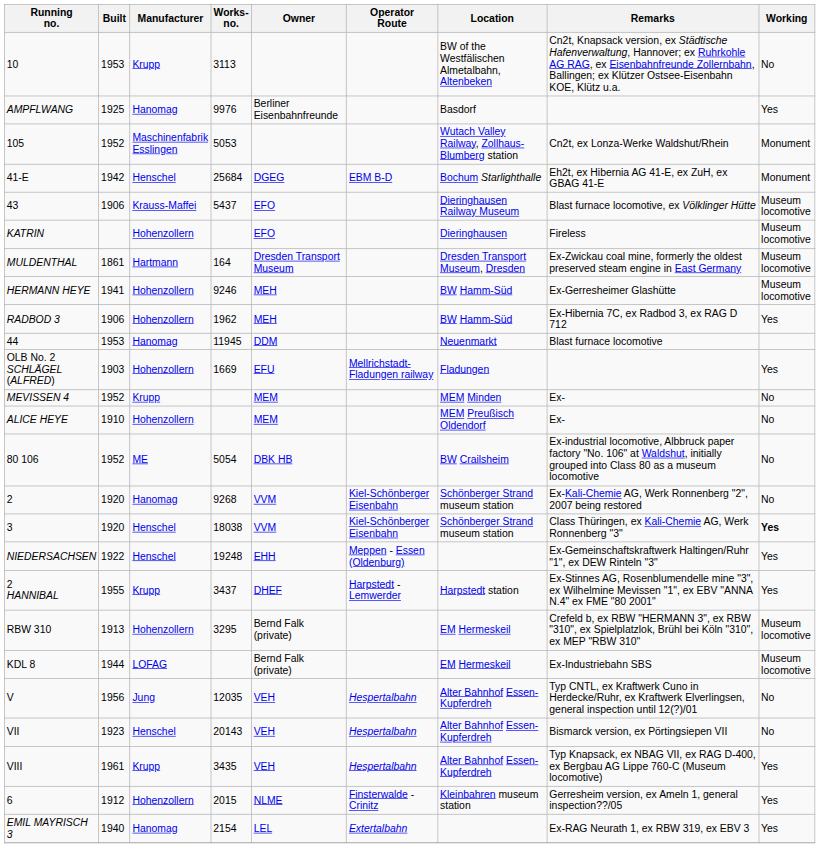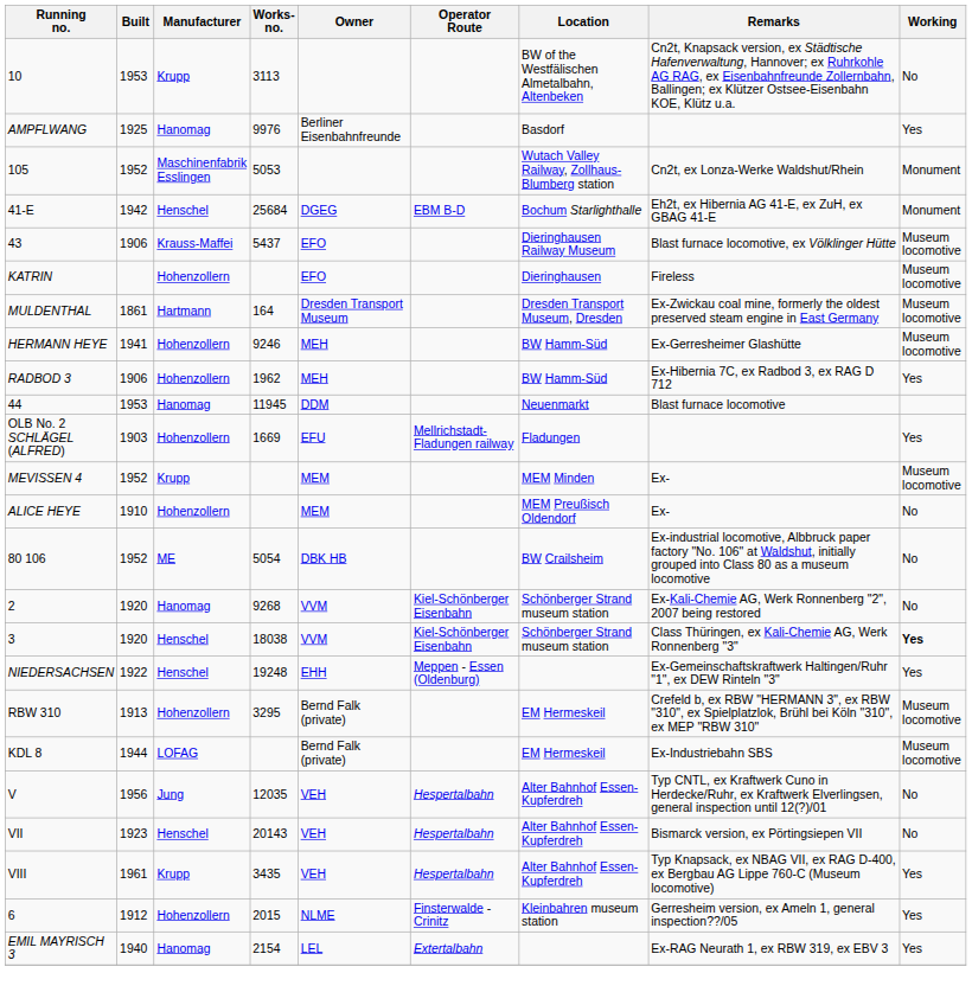 <table class="wikitable" style="width="100%"; border:solid 1px #AAAAAA; background:#e3e3e3;">
 <tr>
 <th width="5%">Running<br>no.</th>
 <th width="4%">Built</th>
 <th width="10%">Manufacturer</th>
 <th width="5%">Works-<br>no.</th>
 <th width="12%">Owner</th>
 <th width="12%">Operator<br>Route</th>
 <th width="15%">Location</th>
 <th width="30%">Remarks</th>
 <th width="8%">Working</th>
 </tr>
 <tr>
 <td>10</td>
 <td>1953</td>
 <td><a href='#'>Krupp</a></td>
 <td>3113</td>
 <td></td>
 <td></td>
 <td>BW of the Westfälischen Almetalbahn, <a href='#'>Altenbeken</a></td>
 <td>Cn2t, Knapsack version, ex <em>Städtische Hafenverwaltung</em>, Hannover; ex <a href='#'>Ruhrkohle AG RAG</a>, ex <a href='#'>Eisenbahnfreunde Zollernbahn</a>, Ballingen; ex Klützer Ostsee-Eisenbahn KOE, Klütz u.a.</td>
 <td>No</td>
 </tr>
 <tr>
 <td><em>AMPFLWANG</em></td>
 <td>1925</td>
 <td><a href='#'>Hanomag</a></td>
 <td>9976</td>
 <td>Berliner Eisenbahnfreunde</td>
 <td></td>
 <td>Basdorf</td>
 <td></td>
 <td>Yes</td>
 </tr>
 <tr>
 <td>105</td>
 <td>1952</td>
 <td><a href='#'>Maschinenfabrik Esslingen</a></td>
 <td>5053</td>
 <td></td>
 <td></td>
 <td><a href='#'>Wutach Valley Railway</a>, <a href='#'>Zollhaus-Blumberg</a> station</td>
 <td>Cn2t, ex Lonza-Werke Waldshut/Rhein</td>
 <td>Monument</td>
 </tr>
 <tr>
 <td>41-E</td>
 <td>1942</td>
 <td><a href='#'>Henschel</a></td>
 <td>25684</td>
 <td><a href='#'>DGEG</a></td>
 <td><a href='#'>EBM B-D</a></td>
 <td><a href='#'>Bochum</a> <em>Starlighthalle</em></td>
 <td>Eh2t, ex Hibernia AG 41-E, ex ZuH,  ex GBAG 41-E</td>
 <td>Monument</td>
 </tr>
 <tr>
 <td>43</td>
 <td>1906</td>
 <td><a href='#'>Krauss-Maffei</a></td>
 <td>5437</td>
 <td><a href='#'>EFO</a></td>
 <td></td>
 <td><a href='#'>Dieringhausen Railway Museum</a></td>
 <td>Blast furnace locomotive, ex <em>Völklinger Hütte</em></td>
 <td>Museum locomotive</td>
 </tr>
 <tr>
 <td><em>KATRIN</em></td>
 <td></td>
 <td><a href='#'>Hohenzollern</a></td>
 <td></td>
 <td><a href='#'>EFO</a></td>
 <td></td>
 <td><a href='#'>Dieringhausen</a></td>
 <td>Fireless</td>
 <td>Museum locomotive</td>
 </tr>
 <tr>
 <td><em>MULDENTHAL</em></td>
 <td>1861</td>
 <td><a href='#'>Hartmann</a><br></td>
 <td>164</td>
 <td><a href='#'>Dresden Transport Museum</a></td>
 <td></td>
 <td><a href='#'>Dresden Transport Museum</a>, <a href='#'>Dresden</a></td>
 <td>Ex-Zwickau coal mine, formerly the oldest preserved steam engine in <a href='#'>East Germany</a></td>
 <td>Museum locomotive</td>
 </tr>
 <tr>
 <td><em>HERMANN HEYE</em></td>
 <td>1941</td>
 <td><a href='#'>Hohenzollern</a></td>
 <td>9246</td>
 <td><a href='#'>MEH</a></td>
 <td></td>
 <td><a href='#'>BW</a> <a href='#'>Hamm-Süd</a></td>
 <td>Ex-Gerresheimer Glashütte</td>
 <td>Museum locomotive</td>
 </tr>
 <tr>
 <td><em>RADBOD 3</em></td>
 <td>1906</td>
 <td><a href='#'>Hohenzollern</a></td>
 <td>1962</td>
 <td><a href='#'>MEH</a></td>
 <td></td>
 <td><a href='#'>BW</a> <a href='#'>Hamm-Süd</a></td>
 <td>Ex-Hibernia 7C, ex Radbod 3, ex RAG D 712</td>
 <td>Yes</td>
 </tr>
 <tr>
 <td>44</td>
 <td>1953</td>
 <td><a href='#'>Hanomag</a></td>
 <td>11945</td>
 <td><a href='#'>DDM</a></td>
 <td></td>
 <td><a href='#'>Neuenmarkt</a></td>
 <td>Blast furnace locomotive</td>
 <td></td>
 </tr>
 <tr>
 <td>OLB No. 2<br> <em>SCHLÄGEL</em> (<em>ALFRED</em>)</td>
 <td>1903</td>
 <td><a href='#'>Hohenzollern</a></td>
 <td>1669</td>
 <td><a href='#'>EFU</a></td>
 <td><a href='#'>Mellrichstadt-Fladungen railway</a></td>
 <td><a href='#'>Fladungen</a></td>
 <td></td>
 <td>Yes</td>
 </tr>
 <tr>
 <td><em>MEVISSEN 4</em></td>
 <td>1952</td>
 <td><a href='#'>Krupp</a></td>
 <td></td>
 <td><a href='#'>MEM</a></td>
 <td></td>
 <td><a href='#'>MEM</a> <a href='#'>Minden</a></td>
 <td>Ex-</td>
-<td>No</td>
+<td>Museum locomotive</td>
 </tr>
 <tr>
 <td><em>ALICE HEYE</em></td>
 <td>1910</td>
 <td><a href='#'>Hohenzollern</a></td>
 <td></td>
 <td><a href='#'>MEM</a></td>
 <td></td>
 <td><a href='#'>MEM</a> <a href='#'>Preußisch Oldendorf</a></td>
 <td>Ex-</td>
 <td>No</td>
 </tr>
 <tr>
 <td>80 106</td>
 <td>1952</td>
 <td><a href='#'>ME</a></td>
 <td>5054</td>
 <td><a href='#'>DBK HB</a></td>
 <td></td>
 <td><a href='#'>BW</a> <a href='#'>Crailsheim</a></td>
 <td>Ex-industrial locomotive, Albbruck paper factory "No. 106" at <a href='#'>Waldshut</a>, initially grouped into Class 80 as a museum locomotive</td>
 <td>No</td>
 </tr>
 <tr>
 <td>2</td>
 <td>1920</td>
 <td><a href='#'>Hanomag</a></td>
 <td>9268</td>
 <td><a href='#'>VVM</a></td>
 <td><a href='#'>Kiel-Schönberger Eisenbahn</a></td>
 <td><a href='#'>Schönberger Strand</a> museum station</td>
 <td>Ex-<a href='#'>Kali-Chemie</a> AG, Werk Ronnenberg "2", 2007 being restored</td>
 <td>No</td>
 </tr>
 <tr>
 <td>3</td>
 <td>1920</td>
 <td><a href='#'>Henschel</a><br></td>
 <td>18038</td>
 <td><a href='#'>VVM</a></td>
 <td><a href='#'>Kiel-Schönberger Eisenbahn</a></td>
 <td><a href='#'>Schönberger Strand</a> museum station</td>
 <td>Class Thüringen, ex <a href='#'>Kali-Chemie</a> AG, Werk Ronnenberg "3"</td>
 <td><strong>Yes</strong></td>
 </tr>
 <tr>
 <td><em>NIEDERSACHSEN</em></td>
 <td>1922</td>
 <td><a href='#'>Henschel</a></td>
 <td>19248</td>
 <td><a href='#'>EHH</a></td>
 <td><a href='#'>Meppen</a> - <a href='#'>Essen (Oldenburg)</a></td>
 <td></td>
 <td>Ex-Gemeinschaftskraftwerk Haltingen/Ruhr "1", ex DEW Rinteln "3"</td>
-<td>Yes</td>
-</tr>
-<tr>
-<td>2 <br><em>HANNIBAL</em></td>
-<td>1955</td>
-<td><a href='#'>Krupp</a></td>
-<td>3437</td>
-<td><a href='#'>DHEF</a></td>
-<td><a href='#'>Harpstedt</a> - <a href='#'>Lemwerder</a></td>
-<td><a href='#'>Harpstedt</a> station</td>
-<td>Ex-Stinnes AG, Rosenblumendelle mine "3", ex Wilhelmine Mevissen "1", ex EBV "ANNA N.4" ex FME "80 2001"</td>
 <td>Yes</td>
 </tr>
 <tr>
 <td>RBW 310</td>
 <td>1913</td>
 <td><a href='#'>Hohenzollern</a></td>
 <td>3295</td>
 <td>Bernd Falk (private)</td>
 <td></td>
 <td><a href='#'>EM</a> <a href='#'>Hermeskeil</a></td>
 <td>Crefeld b, ex RBW "HERMANN 3", ex RBW "310", ex Spielplatzlok, Brühl bei Köln "310", ex MEP "RBW 310"</td>
 <td>Museum locomotive</td>
 </tr>
 <tr>
 <td>KDL 8</td>
 <td>1944</td>
 <td><a href='#'>LOFAG</a></td>
 <td></td>
 <td>Bernd Falk (private)</td>
 <td></td>
 <td><a href='#'>EM</a> <a href='#'>Hermeskeil</a></td>
 <td>Ex-Industriebahn SBS</td>
 <td>Museum locomotive</td>
 </tr>
 <tr>
 <td>V</td>
 <td>1956</td>
 <td><a href='#'>Jung</a></td>
 <td>12035</td>
 <td><a href='#'>VEH</a></td>
 <td><em><a href='#'>Hespertalbahn</a></em></td>
 <td><a href='#'>Alter Bahnhof</a> <a href='#'>Essen-Kupferdreh</a></td>
 <td>Typ CNTL, ex Kraftwerk Cuno in Herdecke/Ruhr, ex Kraftwerk Elverlingsen, general inspection until 12(?)/01</td>
 <td>No</td>
 </tr>
 <tr>
 <td>VII</td>
 <td>1923</td>
 <td><a href='#'>Henschel</a></td>
 <td>20143</td>
 <td><a href='#'>VEH</a></td>
 <td><em><a href='#'>Hespertalbahn</a></em></td>
 <td><a href='#'>Alter Bahnhof</a> <a href='#'>Essen-Kupferdreh</a></td>
 <td>Bismarck version, ex Pörtingsiepen VII</td>
 <td>No</td>
 </tr>
 <tr>
 <td>VIII</td>
 <td>1961</td>
 <td><a href='#'>Krupp</a></td>
 <td>3435</td>
 <td><a href='#'>VEH</a></td>
 <td><em><a href='#'>Hespertalbahn</a></em></td>
 <td><a href='#'>Alter Bahnhof</a> <a href='#'>Essen-Kupferdreh</a></td>
 <td>Typ Knapsack, ex NBAG VII, ex RAG D-400, ex Bergbau AG Lippe 760-C (Museum locomotive)</td>
 <td>Yes</td>
 </tr>
 <tr>
 <td>6</td>
 <td>1912</td>
 <td><a href='#'>Hohenzollern</a></td>
 <td>2015</td>
 <td><a href='#'>NLME</a></td>
 <td><a href='#'>Finsterwalde</a> - <a href='#'>Crinitz</a></td>
 <td><a href='#'>Kleinbahren</a> museum station</td>
 <td>Gerresheim version, ex Ameln 1, general inspection??/05</td>
 <td>Yes</td>
 </tr>
 <tr>
 <td><em>EMIL MAYRISCH 3</em></td>
 <td>1940</td>
 <td><a href='#'>Hanomag</a></td>
 <td>2154</td>
 <td><a href='#'>LEL</a></td>
 <td><em><a href='#'>Extertalbahn</a></em></td>
 <td></td>
 <td>Ex-RAG Neurath 1, ex RBW 319, ex EBV 3</td>
 <td>Yes</td>
 </tr>
 <tr>
 </tr>
 </table>
